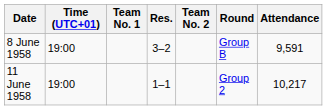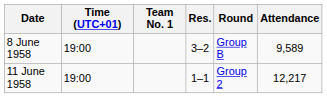 <table class="wikitable" style="text-align:left; width:75%;">
 <tr>
 <th>Date</th>
 <th>Time (<a href='#'>UTC+01</a>)</th>
 <th>Team No. 1</th>
 <th>Res.</th>
-<th>Team No. 2</th>
 <th>Round</th>
 <th>Attendance</th>
 </tr>
 <tr>
 <td>8 June 1958</td>
 <td>19:00</td>
 <td></td>
 <td style="text-align:center;">3–2</td>
-<td></td>
 <td><a href='#'>Group B</a></td>
-<td style="text-align:center;">9,591</td>
+<td style="text-align:center;">9,589</td>
 </tr>
 <tr>
 <td>11 June 1958</td>
 <td>19:00</td>
 <td><strong></strong></td>
 <td style="text-align:center;">1–1</td>
-<td></td>
 <td><a href='#'>Group 2</a></td>
-<td style="text-align:center;">10,217</td>
+<td style="text-align:center;">12,217</td>
 </tr>
 </table>
